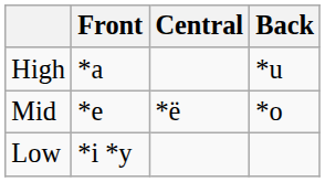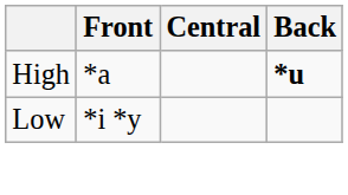 <table class="wikitable">
 <tr>
 <th></th>
 <th>Front</th>
 <th>Central</th>
 <th>Back</th>
 </tr>
 <tr>
 <td>High</td>
 <td>*a</td>
 <td></td>
-<td>*u</td>
-</tr>
-<tr>
-<td>Mid</td>
-<td>*e</td>
-<td>*ë</td>
-<td>*o</td>
+<td><strong>*u</strong></td>
 </tr>
 <tr>
 <td>Low</td>
 <td>*i *y</td>
 <td></td>
 <td></td>
 </tr>
 </table>
